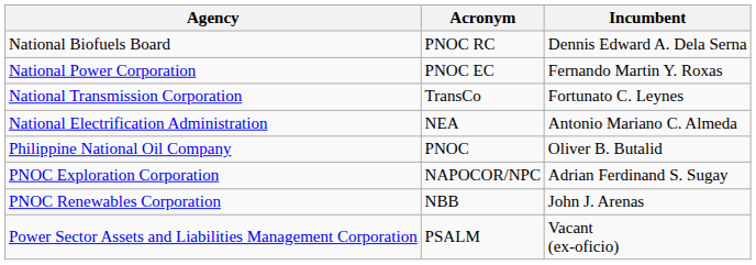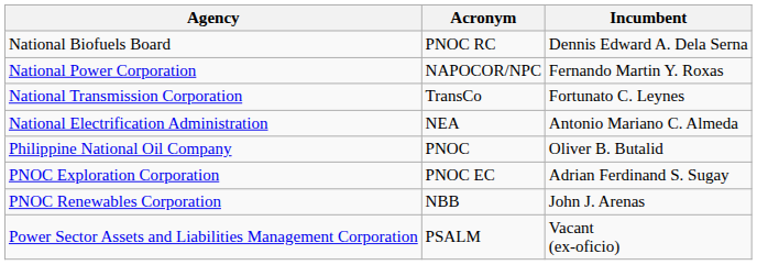 <table class="wikitable">
 <tr>
 <th>Agency</th>
 <th>Acronym</th>
 <th>Incumbent</th>
 </tr>
 <tr>
 <td>National Biofuels Board</td>
 <td>PNOC RC</td>
 <td>Dennis Edward A. Dela Serna</td>
 </tr>
 <tr>
 <td><a href='#'>National Power Corporation</a></td>
-<td>PNOC EC</td>
+<td>NAPOCOR/NPC</td>
 <td>Fernando Martin Y. Roxas</td>
 </tr>
 <tr>
 <td><a href='#'>National Transmission Corporation</a></td>
 <td>TransCo</td>
 <td>Fortunato C. Leynes</td>
 </tr>
 <tr>
 <td><a href='#'>National Electrification Administration</a></td>
 <td>NEA</td>
 <td>Antonio Mariano C. Almeda</td>
 </tr>
 <tr>
 <td><a href='#'>Philippine National Oil Company</a></td>
 <td>PNOC</td>
 <td>Oliver B. Butalid</td>
 </tr>
 <tr>
 <td><a href='#'>PNOC Exploration Corporation</a></td>
-<td>NAPOCOR/NPC</td>
+<td>PNOC EC</td>
 <td>Adrian Ferdinand S. Sugay</td>
 </tr>
 <tr>
 <td><a href='#'>PNOC Renewables Corporation</a></td>
 <td>NBB</td>
 <td>John J. Arenas</td>
 </tr>
 <tr>
 <td><a href='#'>Power Sector Assets and Liabilities Management Corporation</a></td>
 <td>PSALM</td>
 <td>Vacant<br>(ex-oficio)</td>
 </tr>
 </table>
